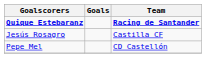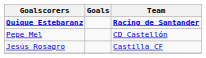 <table class="wikitable sortable" style="font-size:95%;">
 <tr>
 <th>Goalscorers</th>
 <th>Goals</th>
 <th>Team</th>
 </tr>
 <tr>
 <td> <strong><a href='#'>Quique Estebaranz</a> </strong></td>
 <td></td>
 <td><strong><a href='#'>Racing de Santander</a></strong></td>
 </tr>
 <tr>
+<td> <a href='#'>Pepe Mel</a></td>
+<td></td>
+<td><a href='#'>CD Castellón</a></td>
+</tr>
+<tr>
 <td> <a href='#'>Jesús Rosagro</a></td>
 <td></td>
 <td><a href='#'>Castilla CF</a></td>
 </tr>
 <tr>
-<td> <a href='#'>Pepe Mel</a></td>
-<td></td>
-<td><a href='#'>CD Castellón</a></td>
-</tr>
-<tr>
 </tr>
 </table>
